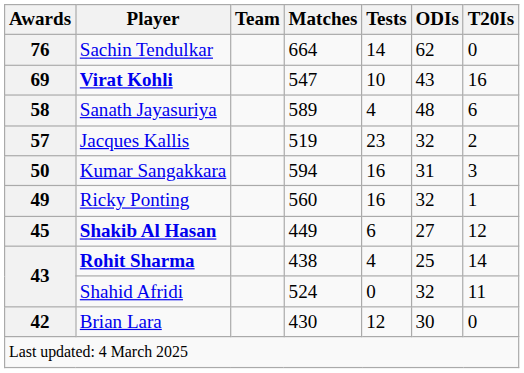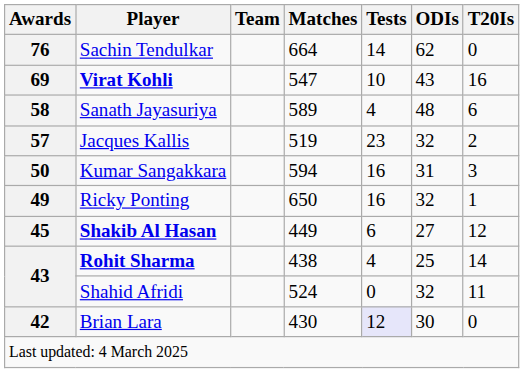 <table class="wikitable">
 <tr>
 <th>Awards</th>
 <th>Player</th>
 <th>Team</th>
 <th>Matches</th>
 <th>Tests</th>
 <th>ODIs</th>
 <th>T20Is</th>
 </tr>
 <tr>
 <th>76</th>
 <td><a href='#'>Sachin Tendulkar</a></td>
 <td></td>
 <td>664</td>
 <td>14</td>
 <td>62</td>
 <td>0</td>
 </tr>
 <tr>
 <th>69</th>
 <td><strong><a href='#'>Virat Kohli</a></strong></td>
 <td></td>
 <td>547</td>
 <td>10</td>
 <td>43</td>
 <td>16</td>
 </tr>
 <tr>
 <th>58</th>
 <td><a href='#'>Sanath Jayasuriya</a></td>
 <td></td>
 <td>589</td>
 <td>4</td>
 <td>48</td>
 <td>6</td>
 </tr>
 <tr>
 <th>57</th>
 <td><a href='#'>Jacques Kallis</a></td>
 <td></td>
 <td>519</td>
 <td>23</td>
 <td>32</td>
 <td>2</td>
 </tr>
 <tr>
 <th>50</th>
 <td><a href='#'>Kumar Sangakkara</a></td>
 <td></td>
 <td>594</td>
 <td>16</td>
 <td>31</td>
 <td>3</td>
 </tr>
 <tr>
 <th>49</th>
 <td><a href='#'>Ricky Ponting</a></td>
 <td></td>
-<td>560</td>
+<td>650</td>
 <td>16</td>
 <td>32</td>
 <td>1</td>
 </tr>
 <tr>
 <th>45</th>
 <td><strong><a href='#'>Shakib Al Hasan</a></strong></td>
 <td></td>
 <td>449</td>
 <td>6</td>
 <td>27</td>
 <td>12</td>
 </tr>
 <tr>
 <th rowspan="2">43</th>
 <td><strong><a href='#'>Rohit Sharma</a></strong></td>
 <td></td>
 <td>438</td>
 <td>4</td>
 <td>25</td>
 <td>14</td>
 </tr>
 <tr>
 <td><a href='#'>Shahid Afridi</a></td>
 <td></td>
 <td>524</td>
 <td>0</td>
 <td>32</td>
 <td>11</td>
 </tr>
 <tr>
 <th>42</th>
 <td><a href='#'>Brian Lara</a></td>
 <td></td>
 <td>430</td>
-<td>12</td>
+<td style="background: lavender;">12</td>
 <td>30</td>
 <td>0</td>
 </tr>
 <tr>
 <td colspan="7"><small>Last updated: 4 March 2025</small></td>
 </tr>
 </table>
